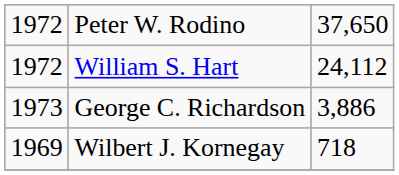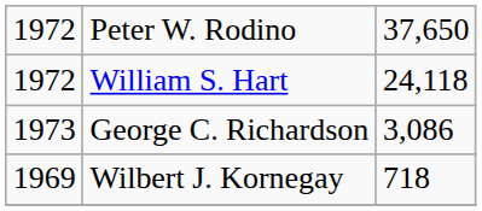 <table class="wikitable">
 <tr>
 <td>1972</td>
 <td>Peter W. Rodino</td>
 <td>37,650</td>
 </tr>
 <tr>
 <td>1972</td>
 <td><a href='#'>William S. Hart</a></td>
-<td>24,112</td>
+<td>24,118</td>
 </tr>
 <tr>
 <td>1973</td>
 <td>George C. Richardson</td>
-<td>3,886</td>
+<td>3,086</td>
 </tr>
 <tr>
 <td>1969</td>
 <td>Wilbert J. Kornegay</td>
 <td>718</td>
 </tr>
 <tr>
 </tr>
 </table>
